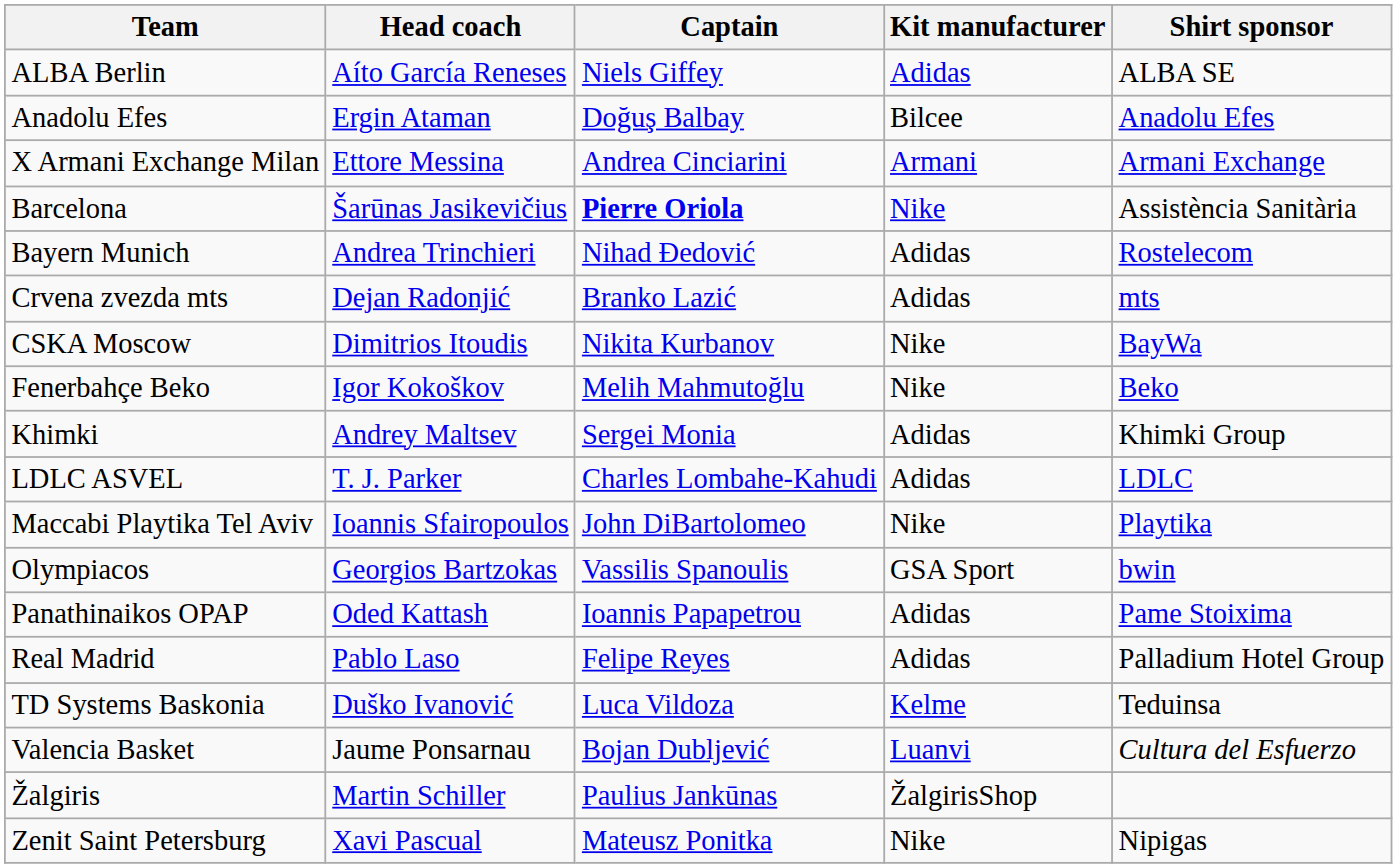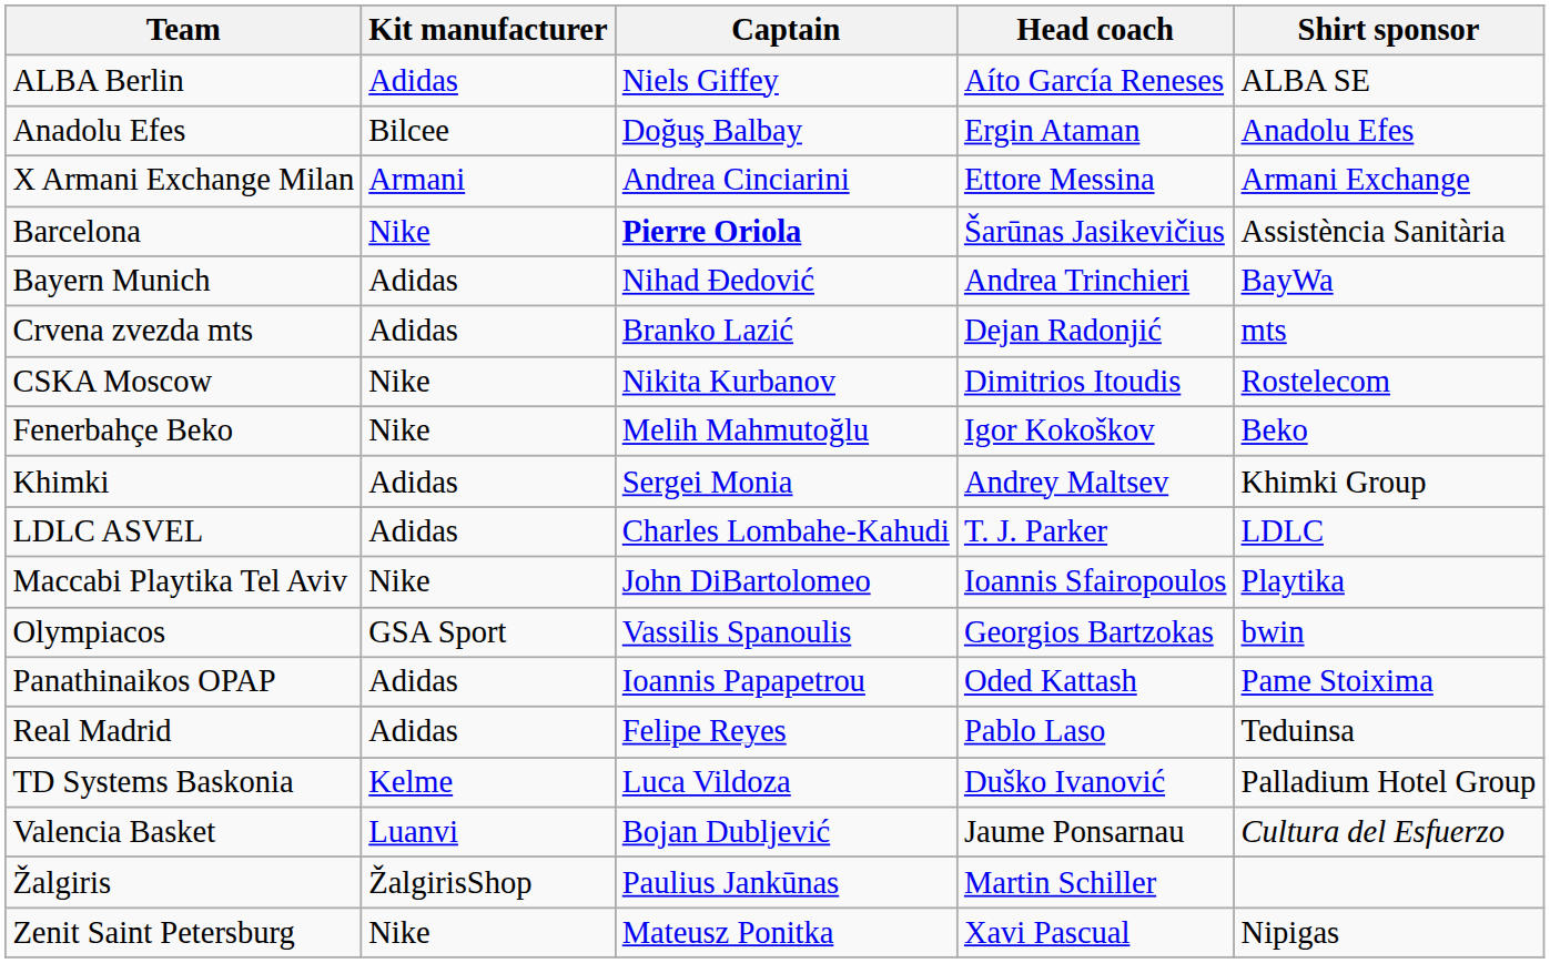 <table class="wikitable sortable" style="text-align: left;">
 <tr>
 <th>Team</th>
+<th>Kit manufacturer</th>
+<th>Captain</th>
 <th>Head coach</th>
-<th>Captain</th>
-<th>Kit manufacturer</th>
 <th>Shirt sponsor</th>
 </tr>
 <tr>
 <td> ALBA Berlin</td>
+<td><a href='#'>Adidas</a></td>
+<td> <a href='#'>Niels Giffey</a></td>
 <td> <a href='#'>Aíto García Reneses</a></td>
-<td> <a href='#'>Niels Giffey</a></td>
-<td><a href='#'>Adidas</a></td>
 <td>ALBA SE</td>
 </tr>
 <tr>
 <td> Anadolu Efes</td>
+<td>Bilcee</td>
+<td> <a href='#'>Doğuş Balbay</a></td>
 <td> <a href='#'>Ergin Ataman</a></td>
-<td> <a href='#'>Doğuş Balbay</a></td>
-<td>Bilcee</td>
 <td><a href='#'>Anadolu Efes</a></td>
 </tr>
 <tr>
 <td>X Armani Exchange Milan</td>
+<td><a href='#'>Armani</a></td>
+<td> <a href='#'>Andrea Cinciarini</a></td>
 <td> <a href='#'>Ettore Messina</a></td>
-<td> <a href='#'>Andrea Cinciarini</a></td>
-<td><a href='#'>Armani</a></td>
 <td><a href='#'>Armani Exchange</a></td>
 </tr>
 <tr>
 <td> Barcelona</td>
+<td><a href='#'>Nike</a></td>
+<td><strong> <a href='#'>Pierre Oriola</a></strong></td>
 <td> <a href='#'>Šarūnas Jasikevičius</a></td>
-<td><strong> <a href='#'>Pierre Oriola</a></strong></td>
-<td><a href='#'>Nike</a></td>
 <td>Assistència Sanitària</td>
 </tr>
 <tr>
 <td> Bayern Munich</td>
+<td>Adidas</td>
+<td> <a href='#'>Nihad Đedović</a></td>
 <td> <a href='#'>Andrea Trinchieri</a></td>
-<td> <a href='#'>Nihad Đedović</a></td>
-<td>Adidas</td>
-<td><a href='#'>Rostelecom</a></td>
+<td><a href='#'>BayWa</a></td>
 </tr>
 <tr>
 <td> Crvena zvezda mts</td>
+<td>Adidas</td>
+<td> <a href='#'>Branko Lazić</a></td>
 <td> <a href='#'>Dejan Radonjić</a></td>
-<td> <a href='#'>Branko Lazić</a></td>
-<td>Adidas</td>
 <td><a href='#'>mts</a></td>
 </tr>
 <tr>
 <td> CSKA Moscow</td>
+<td>Nike</td>
+<td> <a href='#'>Nikita Kurbanov</a></td>
 <td> <a href='#'>Dimitrios Itoudis</a></td>
-<td> <a href='#'>Nikita Kurbanov</a></td>
-<td>Nike</td>
-<td><a href='#'>BayWa</a></td>
+<td><a href='#'>Rostelecom</a></td>
 </tr>
 <tr>
 <td> Fenerbahçe Beko</td>
+<td>Nike</td>
+<td> <a href='#'>Melih Mahmutoğlu</a></td>
 <td> <a href='#'>Igor Kokoškov</a></td>
-<td> <a href='#'>Melih Mahmutoğlu</a></td>
-<td>Nike</td>
 <td><a href='#'>Beko</a></td>
 </tr>
 <tr>
 <td> Khimki</td>
+<td>Adidas</td>
+<td> <a href='#'>Sergei Monia</a></td>
 <td> <a href='#'>Andrey Maltsev</a></td>
-<td> <a href='#'>Sergei Monia</a></td>
-<td>Adidas</td>
 <td>Khimki Group</td>
 </tr>
 <tr>
 <td> LDLC ASVEL</td>
+<td>Adidas</td>
+<td> <a href='#'>Charles Lombahe-Kahudi</a></td>
 <td> <a href='#'>T. J. Parker</a></td>
-<td> <a href='#'>Charles Lombahe-Kahudi</a></td>
-<td>Adidas</td>
 <td><a href='#'>LDLC</a></td>
 </tr>
 <tr>
 <td> Maccabi Playtika Tel Aviv</td>
+<td>Nike</td>
+<td> <a href='#'>John DiBartolomeo</a></td>
 <td> <a href='#'>Ioannis Sfairopoulos</a></td>
-<td> <a href='#'>John DiBartolomeo</a></td>
-<td>Nike</td>
 <td><a href='#'>Playtika</a></td>
 </tr>
 <tr>
 <td> Olympiacos</td>
+<td>GSA Sport</td>
+<td> <a href='#'>Vassilis Spanoulis</a></td>
 <td> <a href='#'>Georgios Bartzokas</a></td>
-<td> <a href='#'>Vassilis Spanoulis</a></td>
-<td>GSA Sport</td>
 <td><a href='#'>bwin</a></td>
 </tr>
 <tr>
 <td> Panathinaikos OPAP</td>
+<td>Adidas</td>
+<td> <a href='#'>Ioannis Papapetrou</a></td>
 <td> <a href='#'>Oded Kattash</a></td>
-<td> <a href='#'>Ioannis Papapetrou</a></td>
-<td>Adidas</td>
 <td><a href='#'>Pame Stoixima</a></td>
 </tr>
 <tr>
 <td> Real Madrid</td>
+<td>Adidas</td>
+<td> <a href='#'>Felipe Reyes</a></td>
 <td> <a href='#'>Pablo Laso</a></td>
-<td> <a href='#'>Felipe Reyes</a></td>
-<td>Adidas</td>
+<td>Teduinsa</td>
+</tr>
+<tr>
+<td> TD Systems Baskonia</td>
+<td><a href='#'>Kelme</a></td>
+<td> <a href='#'>Luca Vildoza</a></td>
+<td> <a href='#'>Duško Ivanović</a></td>
 <td>Palladium Hotel Group</td>
 </tr>
 <tr>
-<td> TD Systems Baskonia</td>
-<td> <a href='#'>Duško Ivanović</a></td>
-<td> <a href='#'>Luca Vildoza</a></td>
-<td><a href='#'>Kelme</a></td>
-<td>Teduinsa</td>
-</tr>
-<tr>
 <td> Valencia Basket</td>
+<td><a href='#'>Luanvi</a></td>
+<td> <a href='#'>Bojan Dubljević</a></td>
 <td> Jaume Ponsarnau</td>
-<td> <a href='#'>Bojan Dubljević</a></td>
-<td><a href='#'>Luanvi</a></td>
 <td><em>Cultura del Esfuerzo</em></td>
 </tr>
 <tr>
 <td> Žalgiris</td>
+<td>ŽalgirisShop</td>
+<td> <a href='#'>Paulius Jankūnas</a></td>
 <td> <a href='#'>Martin Schiller</a></td>
-<td> <a href='#'>Paulius Jankūnas</a></td>
-<td>ŽalgirisShop</td>
 <td></td>
 </tr>
 <tr>
 <td> Zenit Saint Petersburg</td>
+<td>Nike</td>
+<td> <a href='#'>Mateusz Ponitka</a></td>
 <td> <a href='#'>Xavi Pascual</a></td>
-<td> <a href='#'>Mateusz Ponitka</a></td>
-<td>Nike</td>
 <td>Nipigas</td>
 </tr>
 </table>
